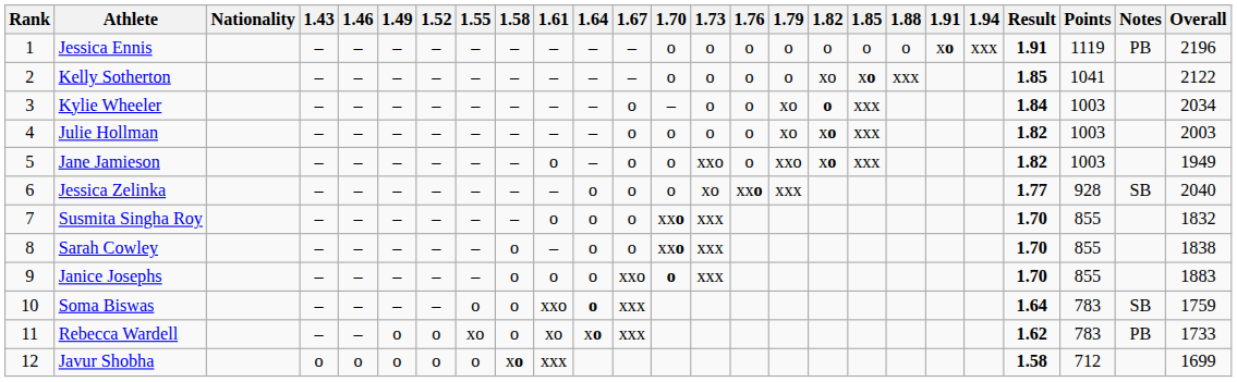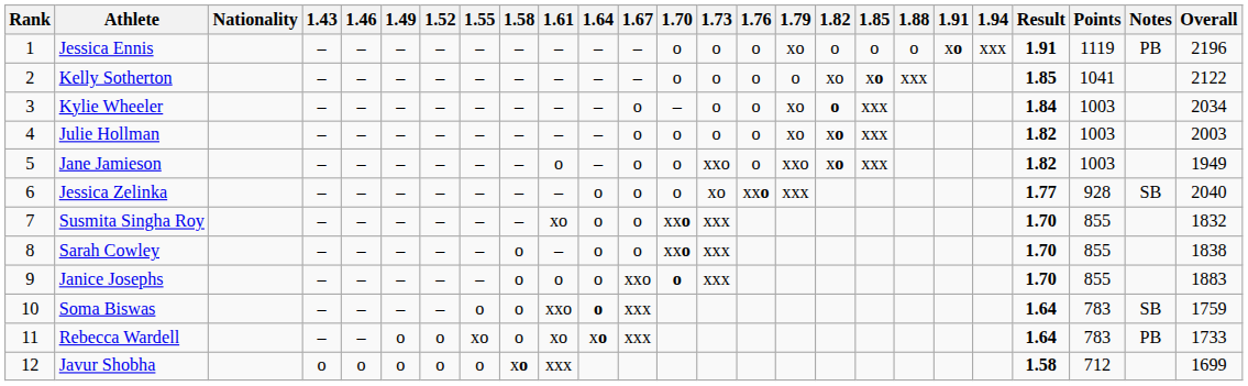 <table class="wikitable sortable" style="text-align:center;font-size:92%">
 <tr>
 <th>Rank</th>
 <th>Athlete</th>
 <th>Nationality</th>
 <th>1.43</th>
 <th>1.46</th>
 <th>1.49</th>
 <th>1.52</th>
 <th>1.55</th>
 <th>1.58</th>
 <th>1.61</th>
 <th>1.64</th>
 <th>1.67</th>
 <th>1.70</th>
 <th>1.73</th>
 <th>1.76</th>
 <th>1.79</th>
 <th>1.82</th>
 <th>1.85</th>
 <th>1.88</th>
 <th>1.91</th>
 <th>1.94</th>
 <th>Result</th>
 <th>Points</th>
 <th>Notes</th>
 <th>Overall</th>
 </tr>
 <tr>
 <td>1</td>
 <td align="left"><a href='#'>Jessica Ennis</a></td>
 <td align=left></td>
 <td>–</td>
 <td>–</td>
 <td>–</td>
 <td>–</td>
 <td>–</td>
 <td>–</td>
 <td>–</td>
 <td>–</td>
 <td>–</td>
 <td>o</td>
 <td>o</td>
 <td>o</td>
-<td>o</td>
+<td>xo</td>
 <td>o</td>
 <td>o</td>
 <td>o</td>
 <td>x<strong>o</strong></td>
 <td>xxx</td>
 <td><strong>1.91</strong></td>
 <td>1119</td>
 <td>PB</td>
 <td>2196</td>
 </tr>
 <tr>
 <td>2</td>
 <td align="left"><a href='#'>Kelly Sotherton</a></td>
 <td align=left></td>
 <td>–</td>
 <td>–</td>
 <td>–</td>
 <td>–</td>
 <td>–</td>
 <td>–</td>
 <td>–</td>
 <td>–</td>
 <td>–</td>
 <td>o</td>
 <td>o</td>
 <td>o</td>
 <td>o</td>
 <td>xo</td>
 <td>x<strong>o</strong></td>
 <td>xxx</td>
 <td></td>
 <td></td>
 <td><strong>1.85</strong></td>
 <td>1041</td>
 <td></td>
 <td>2122</td>
 </tr>
 <tr>
 <td>3</td>
 <td align="left"><a href='#'>Kylie Wheeler</a></td>
 <td align=left></td>
 <td>–</td>
 <td>–</td>
 <td>–</td>
 <td>–</td>
 <td>–</td>
 <td>–</td>
 <td>–</td>
 <td>–</td>
 <td>o</td>
 <td>–</td>
 <td>o</td>
 <td>o</td>
 <td>xo</td>
 <td><strong>o</strong></td>
 <td>xxx</td>
 <td></td>
 <td></td>
 <td></td>
 <td><strong>1.84</strong></td>
 <td>1003</td>
 <td></td>
 <td>2034</td>
 </tr>
 <tr>
 <td>4</td>
 <td align="left"><a href='#'>Julie Hollman</a></td>
 <td align=left></td>
 <td>–</td>
 <td>–</td>
 <td>–</td>
 <td>–</td>
 <td>–</td>
 <td>–</td>
 <td>–</td>
 <td>–</td>
 <td>o</td>
 <td>o</td>
 <td>o</td>
 <td>o</td>
 <td>xo</td>
 <td>x<strong>o</strong></td>
 <td>xxx</td>
 <td></td>
 <td></td>
 <td></td>
 <td><strong>1.82</strong></td>
 <td>1003</td>
 <td></td>
 <td>2003</td>
 </tr>
 <tr>
 <td>5</td>
 <td align="left"><a href='#'>Jane Jamieson</a></td>
 <td align=left></td>
 <td>–</td>
 <td>–</td>
 <td>–</td>
 <td>–</td>
 <td>–</td>
 <td>–</td>
 <td>o</td>
 <td>–</td>
 <td>o</td>
 <td>o</td>
 <td>xxo</td>
 <td>o</td>
 <td>xxo</td>
 <td>x<strong>o</strong></td>
 <td>xxx</td>
 <td></td>
 <td></td>
 <td></td>
 <td><strong>1.82</strong></td>
 <td>1003</td>
 <td></td>
 <td>1949</td>
 </tr>
 <tr>
 <td>6</td>
 <td align="left"><a href='#'>Jessica Zelinka</a></td>
 <td align=left></td>
 <td>–</td>
 <td>–</td>
 <td>–</td>
 <td>–</td>
 <td>–</td>
 <td>–</td>
 <td>–</td>
 <td>o</td>
 <td>o</td>
 <td>o</td>
 <td>xo</td>
 <td>xx<strong>o</strong></td>
 <td>xxx</td>
 <td></td>
 <td></td>
 <td></td>
 <td></td>
 <td></td>
 <td><strong>1.77</strong></td>
 <td>928</td>
 <td>SB</td>
 <td>2040</td>
 </tr>
 <tr>
 <td>7</td>
 <td align="left"><a href='#'>Susmita Singha Roy</a></td>
 <td align=left></td>
 <td>–</td>
 <td>–</td>
 <td>–</td>
 <td>–</td>
 <td>–</td>
 <td>–</td>
-<td>o</td>
+<td>xo</td>
 <td>o</td>
 <td>o</td>
 <td>xx<strong>o</strong></td>
 <td>xxx</td>
 <td></td>
 <td></td>
 <td></td>
 <td></td>
 <td></td>
 <td></td>
 <td></td>
 <td><strong>1.70</strong></td>
 <td>855</td>
 <td></td>
 <td>1832</td>
 </tr>
 <tr>
 <td>8</td>
 <td align="left"><a href='#'>Sarah Cowley</a></td>
 <td align=left></td>
 <td>–</td>
 <td>–</td>
 <td>–</td>
 <td>–</td>
 <td>–</td>
 <td>o</td>
 <td>–</td>
 <td>o</td>
 <td>o</td>
 <td>xx<strong>o</strong></td>
 <td>xxx</td>
 <td></td>
 <td></td>
 <td></td>
 <td></td>
 <td></td>
 <td></td>
 <td></td>
 <td><strong>1.70</strong></td>
 <td>855</td>
 <td></td>
 <td>1838</td>
 </tr>
 <tr>
 <td>9</td>
 <td align="left"><a href='#'>Janice Josephs</a></td>
 <td align=left></td>
 <td>–</td>
 <td>–</td>
 <td>–</td>
 <td>–</td>
 <td>–</td>
 <td>o</td>
 <td>o</td>
 <td>o</td>
 <td>xxo</td>
 <td><strong>o</strong></td>
 <td>xxx</td>
 <td></td>
 <td></td>
 <td></td>
 <td></td>
 <td></td>
 <td></td>
 <td></td>
 <td><strong>1.70</strong></td>
 <td>855</td>
 <td></td>
 <td>1883</td>
 </tr>
 <tr>
 <td>10</td>
 <td align="left"><a href='#'>Soma Biswas</a></td>
 <td align=left></td>
 <td>–</td>
 <td>–</td>
 <td>–</td>
 <td>–</td>
 <td>o</td>
 <td>o</td>
 <td>xxo</td>
 <td><strong>o</strong></td>
 <td>xxx</td>
 <td></td>
 <td></td>
 <td></td>
 <td></td>
 <td></td>
 <td></td>
 <td></td>
 <td></td>
 <td></td>
 <td><strong>1.64</strong></td>
 <td>783</td>
 <td>SB</td>
 <td>1759</td>
 </tr>
 <tr>
 <td>11</td>
 <td align="left"><a href='#'>Rebecca Wardell</a></td>
 <td align=left></td>
 <td>–</td>
 <td>–</td>
 <td>o</td>
 <td>o</td>
 <td>xo</td>
 <td>o</td>
 <td>xo</td>
 <td>x<strong>o</strong></td>
 <td>xxx</td>
 <td></td>
 <td></td>
 <td></td>
 <td></td>
 <td></td>
 <td></td>
 <td></td>
 <td></td>
 <td></td>
-<td><strong>1.62</strong></td>
+<td><strong>1.64</strong></td>
 <td>783</td>
 <td>PB</td>
 <td>1733</td>
 </tr>
 <tr>
 <td>12</td>
 <td align="left"><a href='#'>Javur Shobha</a></td>
 <td align=left></td>
 <td>o</td>
 <td>o</td>
 <td>o</td>
 <td>o</td>
 <td>o</td>
 <td>x<strong>o</strong></td>
 <td>xxx</td>
 <td></td>
 <td></td>
 <td></td>
 <td></td>
 <td></td>
 <td></td>
 <td></td>
 <td></td>
 <td></td>
 <td></td>
 <td></td>
 <td><strong>1.58</strong></td>
 <td>712</td>
 <td></td>
 <td>1699</td>
 </tr>
 </table>
